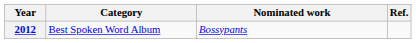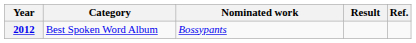 <table class=wikitable>
 <tr>
 <th scope="col" style="width:5em;">Year</th>
 <th scope="col" style="width:24em;">Category</th>
 <th scope="col" style="width:31em;">Nominated work</th>
+<th scope="col" style="width:5em;">Result</th>
 <th>Ref.</th>
 </tr>
 <tr>
 <th row=scope style="text-align:center;"><a href='#'>2012</a></th>
 <td><a href='#'>Best Spoken Word Album</a></td>
 <td><em><a href='#'>Bossypants</a></em></td>
+<td></td>
 <td style="text-align:center;"></td>
 </tr>
 </table>
